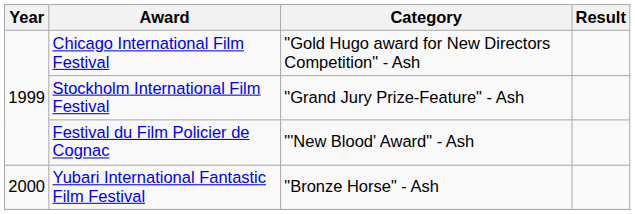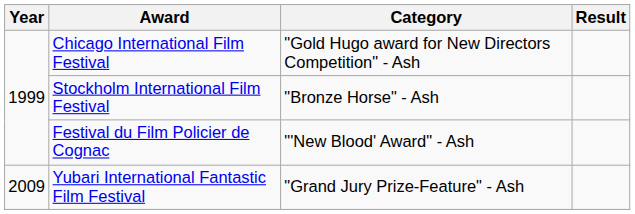 <table class="wikitable">
 <tr>
 <th>Year</th>
 <th>Award</th>
 <th>Category</th>
 <th>Result</th>
 </tr>
 <tr>
 <td rowspan="3">1999</td>
 <td rowspan="1"><a href='#'>Chicago International Film Festival</a></td>
 <td>"Gold Hugo award for New Directors Competition" - Ash</td>
 <td></td>
 </tr>
 <tr>
 <td rowspan="1"><a href='#'>Stockholm International Film Festival</a></td>
-<td>"Grand Jury Prize-Feature" - Ash</td>
+<td>"Bronze Horse" - Ash</td>
 <td></td>
 </tr>
 <tr>
 <td rowspan="1"><a href='#'>Festival du Film Policier de Cognac</a></td>
 <td>"'New Blood' Award" - Ash</td>
 <td></td>
 </tr>
 <tr>
-<td rowspan="1">2000</td>
+<td rowspan="1">2009</td>
 <td rowspan="1"><a href='#'>Yubari International Fantastic Film Festival</a></td>
-<td>"Bronze Horse" - Ash</td>
+<td>"Grand Jury Prize-Feature" - Ash</td>
 <td></td>
 </tr>
 <tr>
 </tr>
 </table>
